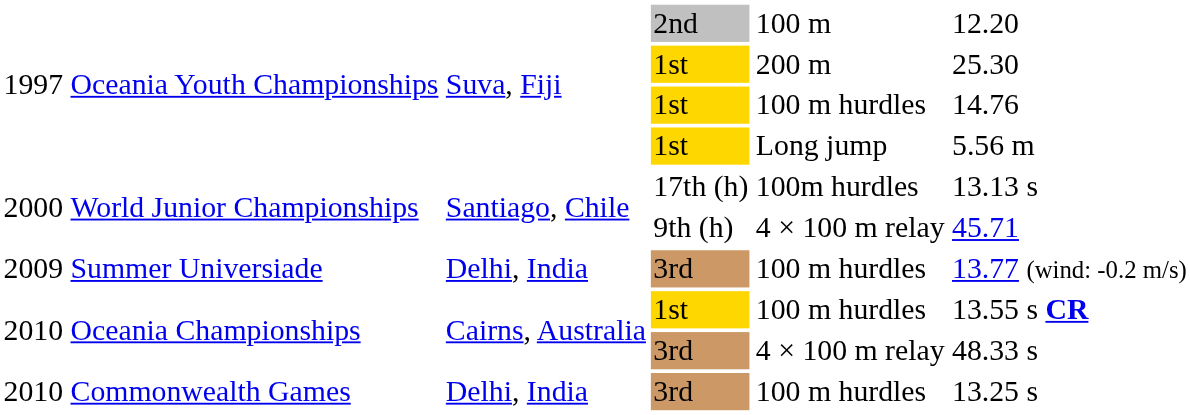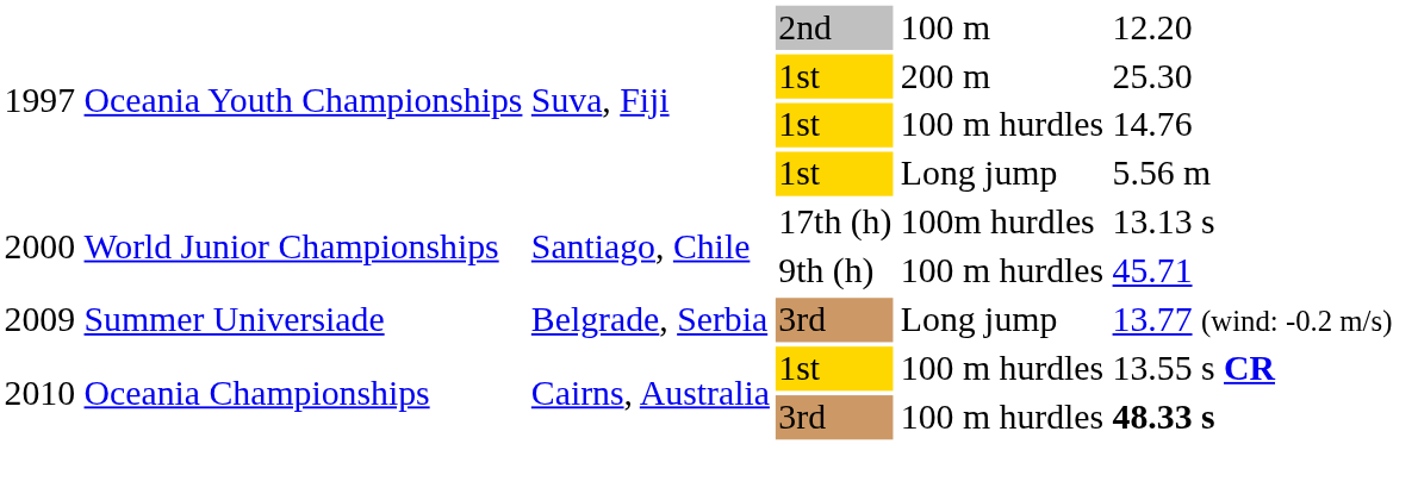 <table>
 <tr>
 <td rowspan=4>1997</td>
 <td rowspan=4><a href='#'>Oceania Youth Championships</a></td>
 <td rowspan=4><a href='#'>Suva</a>, <a href='#'>Fiji</a></td>
 <td bgcolor=silver>2nd</td>
 <td>100 m</td>
 <td>12.20</td>
 </tr>
 <tr>
 <td bgcolor=gold>1st</td>
 <td>200 m</td>
 <td>25.30</td>
 </tr>
 <tr>
 <td bgcolor=gold>1st</td>
 <td>100 m hurdles</td>
 <td>14.76</td>
 </tr>
 <tr>
 <td bgcolor=gold>1st</td>
 <td>Long jump</td>
 <td>5.56 m</td>
 </tr>
 <tr>
 <td rowspan=2>2000</td>
 <td rowspan=2><a href='#'>World Junior Championships</a></td>
 <td rowspan=2><a href='#'>Santiago</a>, <a href='#'>Chile</a></td>
 <td>17th (h)</td>
 <td>100m hurdles</td>
 <td>13.13 s</td>
 </tr>
 <tr>
 <td>9th (h)</td>
-<td>4 × 100 m relay</td>
+<td>100 m hurdles</td>
 <td><a href='#'>45.71</a></td>
 </tr>
 <tr>
 <td>2009</td>
 <td><a href='#'>Summer Universiade</a></td>
-<td><a href='#'>Delhi</a>, <a href='#'>India</a></td>
+<td><a href='#'>Belgrade</a>, <a href='#'>Serbia</a></td>
 <td bgcolor=cc9966>3rd</td>
-<td>100 m hurdles</td>
+<td>Long jump</td>
 <td><a href='#'>13.77</a> <small>(wind: -0.2 m/s)</small></td>
 </tr>
 <tr>
 <td rowspan=2>2010</td>
 <td rowspan=2><a href='#'>Oceania Championships</a></td>
 <td rowspan=2><a href='#'>Cairns</a>, <a href='#'>Australia</a></td>
 <td bgcolor=gold>1st</td>
 <td>100 m hurdles</td>
 <td>13.55 s <strong><a href='#'>CR</a></strong></td>
 </tr>
 <tr>
 <td bgcolor=cc9966>3rd</td>
-<td>4 × 100 m relay</td>
-<td>48.33 s</td>
-</tr>
-<tr>
-<td>2010</td>
-<td><a href='#'>Commonwealth Games</a></td>
-<td><a href='#'>Delhi</a>, <a href='#'>India</a></td>
-<td bgcolor=cc9966>3rd</td>
 <td>100 m hurdles</td>
-<td>13.25 s</td>
+<td><strong>48.33 s</strong></td>
 </tr>
 <tr>
 </tr>
 </table>
